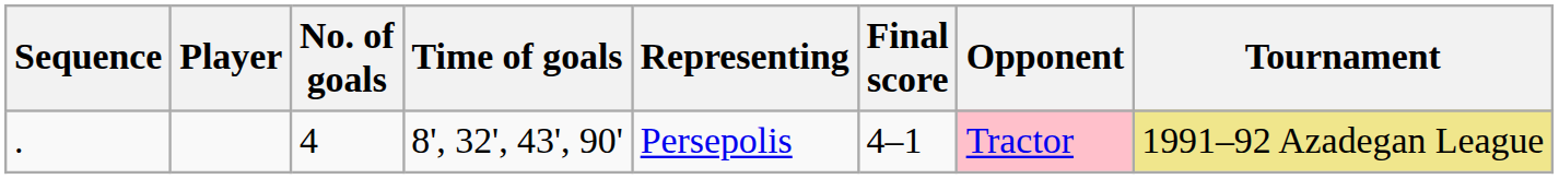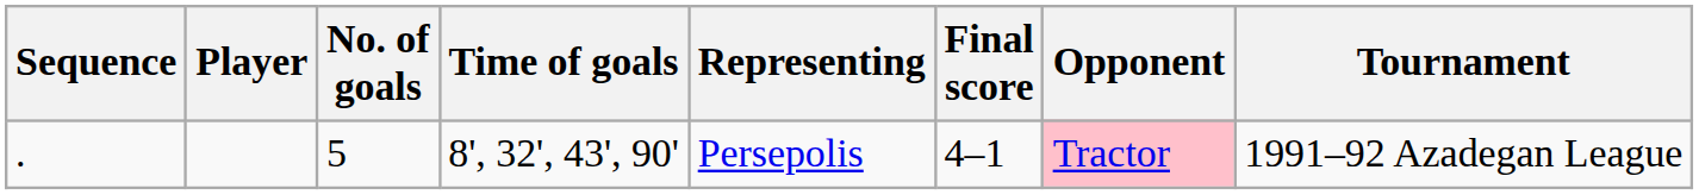 <table class="wikitable sortable" style="font-size:90%;">
 <tr>
 <th>Sequence<br></th>
 <th>Player</th>
 <th>No. of<br>goals</th>
 <th>Time of goals</th>
 <th>Representing</th>
 <th>Final<br>score</th>
 <th>Opponent</th>
 <th>Tournament</th>
 </tr>
 <tr>
 <td>.</td>
 <td> </td>
-<td>4</td>
+<td>5</td>
 <td>8', 32', 43', 90'</td>
 <td><a href='#'>Persepolis</a></td>
 <td>4–1</td>
 <td style="background: pink;"><a href='#'>Tractor</a></td>
-<td style="background: khaki;">1991–92 Azadegan League</td>
+<td>1991–92 Azadegan League</td>
 </tr>
 </table>
